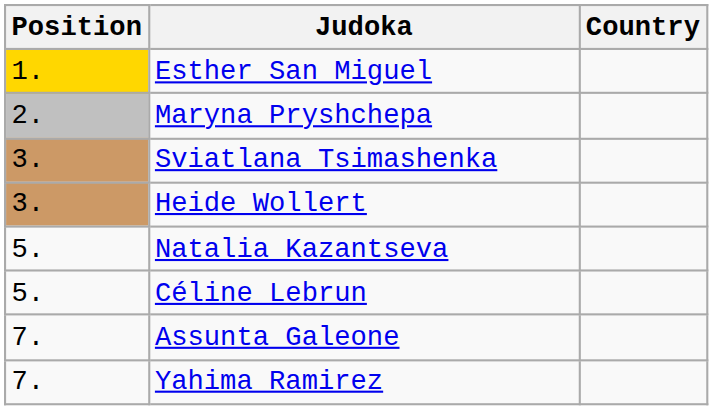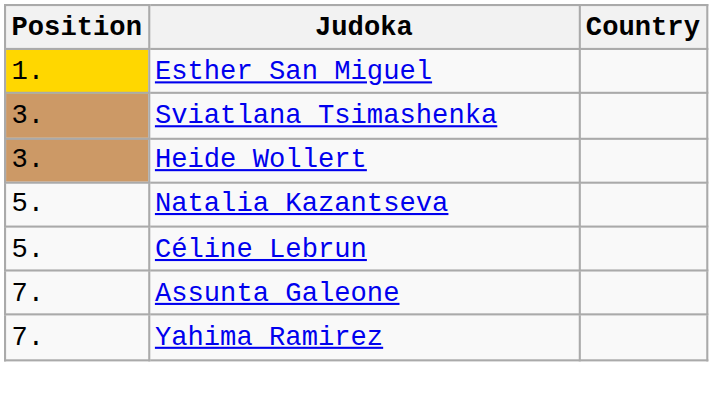 <table class=wikitable>
 <tr>
 <th width=10>Position</th>
 <th width=200>Judoka</th>
 <th>Country</th>
 </tr>
 <tr>
 <td bgcolor=gold>1.</td>
 <td><a href='#'>Esther San Miguel</a></td>
-<td></td>
-</tr>
-<tr>
-<td bgcolor="silver">2.</td>
-<td><a href='#'>Maryna Pryshchepa</a></td>
 <td></td>
 </tr>
 <tr>
 <td bgcolor="CC9966">3.</td>
 <td><a href='#'>Sviatlana Tsimashenka</a></td>
 <td></td>
 </tr>
 <tr>
 <td bgcolor="CC9966">3.</td>
 <td><a href='#'>Heide Wollert</a></td>
 <td></td>
 </tr>
 <tr>
 <td>5.</td>
 <td><a href='#'>Natalia Kazantseva</a></td>
 <td></td>
 </tr>
 <tr>
 <td>5.</td>
 <td><a href='#'>Céline Lebrun</a></td>
 <td></td>
 </tr>
 <tr>
 <td>7.</td>
 <td><a href='#'>Assunta Galeone</a></td>
 <td></td>
 </tr>
 <tr>
 <td>7.</td>
 <td><a href='#'>Yahima Ramirez</a></td>
 <td></td>
 </tr>
 </table>
